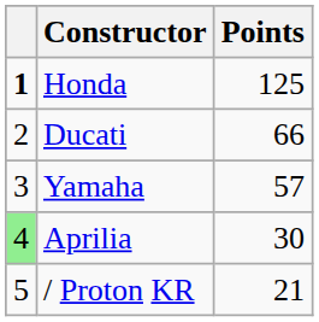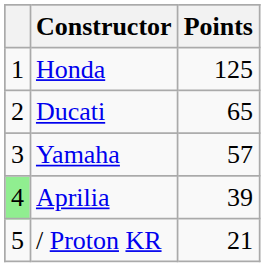 <table class="wikitable" style="font-size: 95%;">
 <tr>
 <th></th>
 <th>Constructor</th>
 <th>Points</th>
 </tr>
 <tr>
-<td align=center><strong>1</strong></td>
+<td align=center>1</td>
 <td> <a href='#'>Honda</a></td>
 <td align=right>125</td>
 </tr>
 <tr>
 <td align=center>2</td>
 <td> <a href='#'>Ducati</a></td>
-<td align=right>66</td>
+<td align=right>65</td>
 </tr>
 <tr>
 <td align=center>3</td>
 <td> <a href='#'>Yamaha</a></td>
 <td align=right>57</td>
 </tr>
 <tr>
 <td align=center style="background: lightgreen;">4</td>
 <td> <a href='#'>Aprilia</a></td>
-<td align=right>30</td>
+<td align=right>39</td>
 </tr>
 <tr>
 <td align=center>5</td>
 <td>/ <a href='#'>Proton</a> <a href='#'>KR</a></td>
 <td align=right>21</td>
 </tr>
 </table>
